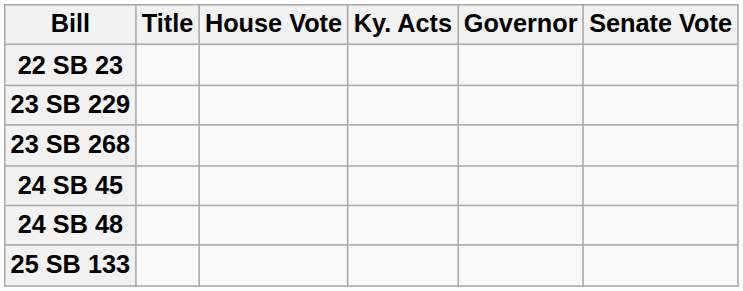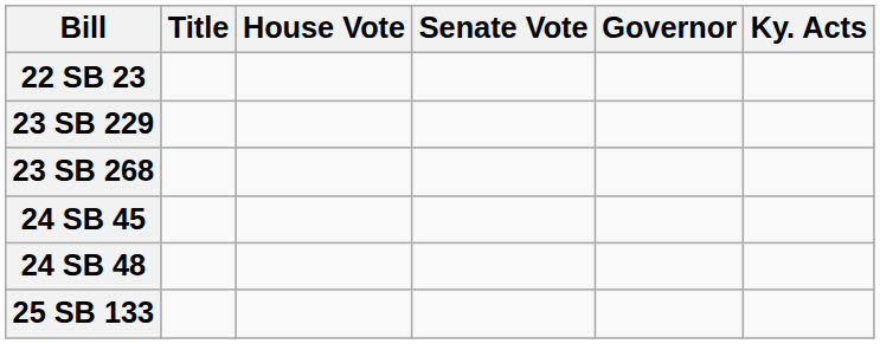 <table class="wikitable plainrowheaders">
 <tr>
 <th scope=col>Bill</th>
 <th scope=col>Title</th>
 <th scope=col>House Vote</th>
+<th scope=col>Senate Vote</th>
+<th scope=col>Governor</th>
 <th scope=col>Ky. Acts</th>
-<th scope=col>Governor</th>
-<th scope=col>Senate Vote</th>
 </tr>
 <tr>
 <th scope=row>22 SB 23</th>
 <td></td>
 <td></td>
 <td></td>
 <td></td>
 <td></td>
 </tr>
 <tr>
 <th scope=row>23 SB 229</th>
 <td></td>
 <td></td>
 <td></td>
 <td></td>
 <td></td>
 </tr>
 <tr>
 <th scope=row>23 SB 268</th>
 <td></td>
 <td></td>
 <td></td>
 <td></td>
 <td></td>
 </tr>
 <tr>
 <th scope=row>24 SB 45</th>
 <td></td>
 <td></td>
 <td></td>
 <td></td>
 <td></td>
 </tr>
 <tr>
 <th scope=row>24 SB 48</th>
 <td></td>
 <td></td>
 <td></td>
 <td></td>
 <td></td>
 </tr>
 <tr>
 <th scope=row>25 SB 133</th>
 <td></td>
 <td></td>
 <td></td>
 <td></td>
 <td></td>
 </tr>
 </table>
